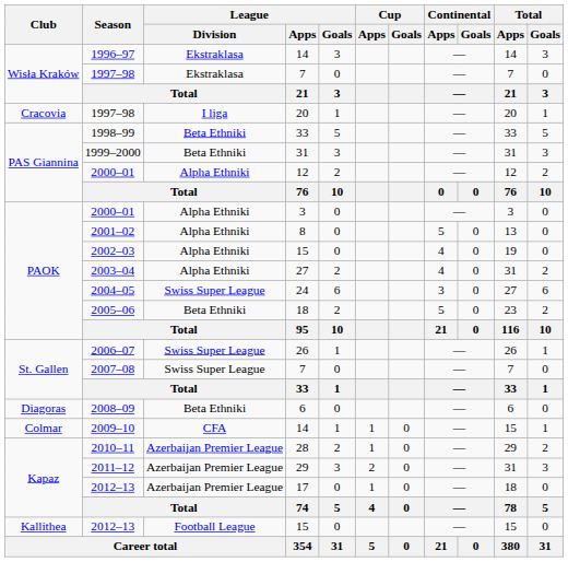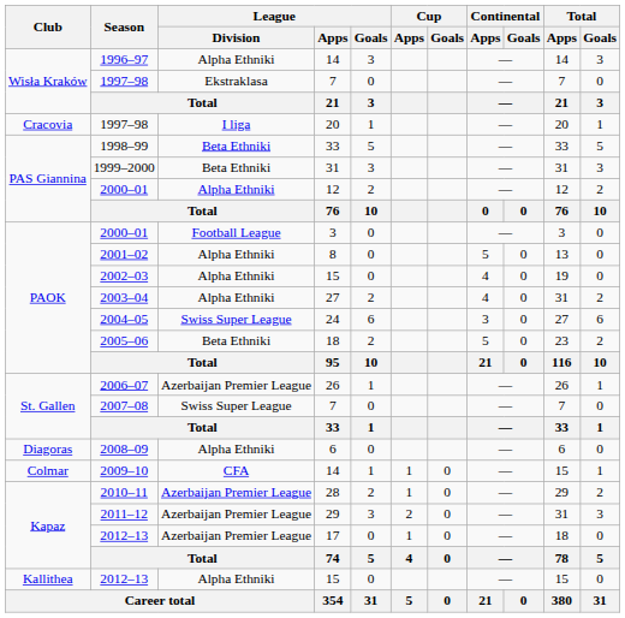 <table class="wikitable" style="text-align:center">
 <tr>
 <th rowspan="2">Club</th>
 <th rowspan="2">Season</th>
 <th colspan="3">League</th>
 <th colspan="2">Cup</th>
 <th colspan="2">Continental</th>
 <th colspan="2">Total</th>
 </tr>
 <tr>
 <th>Division</th>
 <th>Apps</th>
 <th>Goals</th>
 <th>Apps</th>
 <th>Goals</th>
 <th>Apps</th>
 <th>Goals</th>
 <th>Apps</th>
 <th>Goals</th>
 </tr>
 <tr>
 <td rowspan="3"><a href='#'>Wisła Kraków</a></td>
 <td><a href='#'>1996–97</a></td>
-<td><a href='#'>Ekstraklasa</a></td>
+<td>Alpha Ethniki</td>
 <td>14</td>
 <td>3</td>
 <td></td>
 <td></td>
 <td colspan="2">—</td>
 <td>14</td>
 <td>3</td>
 </tr>
 <tr>
 <td><a href='#'>1997–98</a></td>
 <td>Ekstraklasa</td>
 <td>7</td>
 <td>0</td>
 <td></td>
 <td></td>
 <td colspan="2">—</td>
 <td>7</td>
 <td>0</td>
 </tr>
 <tr>
 <th colspan="2">Total</th>
 <th>21</th>
 <th>3</th>
 <th></th>
 <th></th>
 <th colspan="2">—</th>
 <th>21</th>
 <th>3</th>
 </tr>
 <tr>
 <td><a href='#'>Cracovia</a></td>
 <td>1997–98</td>
 <td><a href='#'>I liga</a></td>
 <td>20</td>
 <td>1</td>
 <td></td>
 <td></td>
 <td colspan="2">—</td>
 <td>20</td>
 <td>1</td>
 </tr>
 <tr>
 <td rowspan="4"><a href='#'>PAS Giannina</a></td>
 <td>1998–99</td>
 <td><a href='#'>Beta Ethniki</a></td>
 <td>33</td>
 <td>5</td>
 <td></td>
 <td></td>
 <td colspan="2">—</td>
 <td>33</td>
 <td>5</td>
 </tr>
 <tr>
 <td>1999–2000</td>
 <td>Beta Ethniki</td>
 <td>31</td>
 <td>3</td>
 <td></td>
 <td></td>
 <td colspan="2">—</td>
 <td>31</td>
 <td>3</td>
 </tr>
 <tr>
 <td><a href='#'>2000–01</a></td>
 <td><a href='#'>Alpha Ethniki</a></td>
 <td>12</td>
 <td>2</td>
 <td></td>
 <td></td>
 <td colspan="2">—</td>
 <td>12</td>
 <td>2</td>
 </tr>
 <tr>
 <th colspan="2">Total</th>
 <th>76</th>
 <th>10</th>
 <th></th>
 <th></th>
 <th>0</th>
 <th>0</th>
 <th>76</th>
 <th>10</th>
 </tr>
 <tr>
 <td rowspan="7"><a href='#'>PAOK</a></td>
 <td><a href='#'>2000–01</a></td>
-<td>Alpha Ethniki</td>
+<td><a href='#'>Football League</a></td>
 <td>3</td>
 <td>0</td>
 <td></td>
 <td></td>
 <td colspan="2">—</td>
 <td>3</td>
 <td>0</td>
 </tr>
 <tr>
 <td><a href='#'>2001–02</a></td>
 <td>Alpha Ethniki</td>
 <td>8</td>
 <td>0</td>
 <td></td>
 <td></td>
 <td>5</td>
 <td>0</td>
 <td>13</td>
 <td>0</td>
 </tr>
 <tr>
 <td><a href='#'>2002–03</a></td>
 <td>Alpha Ethniki</td>
 <td>15</td>
 <td>0</td>
 <td></td>
 <td></td>
 <td>4</td>
 <td>0</td>
 <td>19</td>
 <td>0</td>
 </tr>
 <tr>
 <td><a href='#'>2003–04</a></td>
 <td>Alpha Ethniki</td>
 <td>27</td>
 <td>2</td>
 <td></td>
 <td></td>
 <td>4</td>
 <td>0</td>
 <td>31</td>
 <td>2</td>
 </tr>
 <tr>
 <td><a href='#'>2004–05</a></td>
 <td><a href='#'>Swiss Super League</a></td>
 <td>24</td>
 <td>6</td>
 <td></td>
 <td></td>
 <td>3</td>
 <td>0</td>
 <td>27</td>
 <td>6</td>
 </tr>
 <tr>
 <td><a href='#'>2005–06</a></td>
 <td>Beta Ethniki</td>
 <td>18</td>
 <td>2</td>
 <td></td>
 <td></td>
 <td>5</td>
 <td>0</td>
 <td>23</td>
 <td>2</td>
 </tr>
 <tr>
 <th colspan="2">Total</th>
 <th>95</th>
 <th>10</th>
 <th></th>
 <th></th>
 <th>21</th>
 <th>0</th>
 <th>116</th>
 <th>10</th>
 </tr>
 <tr>
 <td rowspan="3"><a href='#'>St. Gallen</a></td>
 <td><a href='#'>2006–07</a></td>
-<td><a href='#'>Swiss Super League</a></td>
+<td>Azerbaijan Premier League</td>
 <td>26</td>
 <td>1</td>
 <td></td>
 <td></td>
 <td colspan="2">—</td>
 <td>26</td>
 <td>1</td>
 </tr>
 <tr>
 <td><a href='#'>2007–08</a></td>
 <td>Swiss Super League</td>
 <td>7</td>
 <td>0</td>
 <td></td>
 <td></td>
 <td colspan="2">—</td>
 <td>7</td>
 <td>0</td>
 </tr>
 <tr>
 <th colspan="2">Total</th>
 <th>33</th>
 <th>1</th>
 <th></th>
 <th></th>
 <th colspan="2">—</th>
 <th>33</th>
 <th>1</th>
 </tr>
 <tr>
 <td><a href='#'>Diagoras</a></td>
 <td><a href='#'>2008–09</a></td>
-<td>Beta Ethniki</td>
+<td>Alpha Ethniki</td>
 <td>6</td>
 <td>0</td>
 <td></td>
 <td></td>
 <td colspan="2">—</td>
 <td>6</td>
 <td>0</td>
 </tr>
 <tr>
 <td><a href='#'>Colmar</a></td>
 <td><a href='#'>2009–10</a></td>
 <td><a href='#'>CFA</a></td>
 <td>14</td>
 <td>1</td>
 <td>1</td>
 <td>0</td>
 <td colspan="2">—</td>
 <td>15</td>
 <td>1</td>
 </tr>
 <tr>
 <td rowspan="4"><a href='#'>Kapaz</a></td>
 <td><a href='#'>2010–11</a></td>
 <td><a href='#'>Azerbaijan Premier League</a></td>
 <td>28</td>
 <td>2</td>
 <td>1</td>
 <td>0</td>
 <td colspan="2">—</td>
 <td>29</td>
 <td>2</td>
 </tr>
 <tr>
 <td><a href='#'>2011–12</a></td>
 <td>Azerbaijan Premier League</td>
 <td>29</td>
 <td>3</td>
 <td>2</td>
 <td>0</td>
 <td colspan="2">—</td>
 <td>31</td>
 <td>3</td>
 </tr>
 <tr>
 <td><a href='#'>2012–13</a></td>
 <td>Azerbaijan Premier League</td>
 <td>17</td>
 <td>0</td>
 <td>1</td>
 <td>0</td>
 <td colspan="2">—</td>
 <td>18</td>
 <td>0</td>
 </tr>
 <tr>
 <th colspan="2">Total</th>
 <th>74</th>
 <th>5</th>
 <th>4</th>
 <th>0</th>
 <th colspan="2">—</th>
 <th>78</th>
 <th>5</th>
 </tr>
 <tr>
 <td><a href='#'>Kallithea</a></td>
 <td><a href='#'>2012–13</a></td>
-<td><a href='#'>Football League</a></td>
+<td>Alpha Ethniki</td>
 <td>15</td>
 <td>0</td>
 <td></td>
 <td></td>
 <td colspan="2">—</td>
 <td>15</td>
 <td>0</td>
 </tr>
 <tr>
 <th colspan="3">Career total</th>
 <th>354</th>
 <th>31</th>
 <th>5</th>
 <th>0</th>
 <th>21</th>
 <th>0</th>
 <th>380</th>
 <th>31</th>
 </tr>
 </table>
